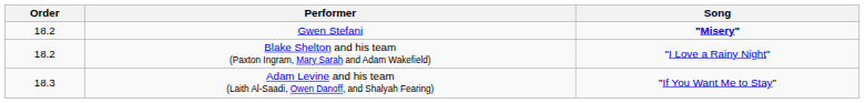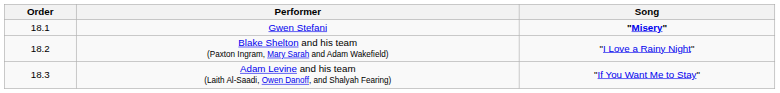 <table class="wikitable" style="text-align:center; width:100%;">
 <tr>
 <th>Order</th>
 <th>Performer</th>
 <th>Song</th>
 </tr>
 <tr>
-<td>18.2</td>
+<td>18.1</td>
 <td><a href='#'>Gwen Stefani</a></td>
 <td><strong>"<a href='#'>Misery</a>"</strong></td>
 </tr>
 <tr>
 <td>18.2</td>
 <td><a href='#'>Blake Shelton</a> and his team <br><small>(Paxton Ingram, <a href='#'>Mary Sarah</a> and Adam Wakefield)</small></td>
 <td>"<a href='#'>I Love a Rainy Night</a>"</td>
 </tr>
 <tr>
 <td>18.3</td>
 <td><a href='#'>Adam Levine</a> and his team <br><small>(Laith Al-Saadi, <a href='#'>Owen Danoff</a>, and Shalyah Fearing)</small></td>
 <td>"<a href='#'>If You Want Me to Stay</a>"</td>
 </tr>
 </table>
